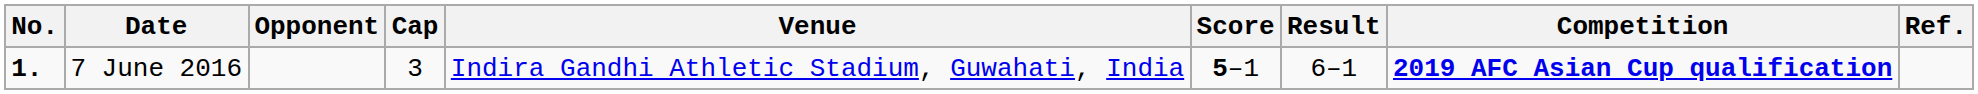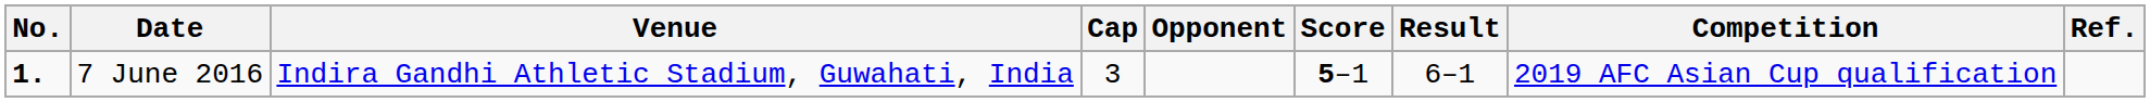 <table class="wikitable" style="font-size:">
 <tr>
 <th>No.</th>
 <th>Date</th>
+<th>Venue</th>
+<th>Cap</th>
 <th>Opponent</th>
-<th>Cap</th>
-<th>Venue</th>
 <th>Score</th>
 <th>Result</th>
 <th>Competition</th>
 <th>Ref.</th>
 </tr>
 <tr>
 <td><strong>1.</strong></td>
 <td>7 June 2016</td>
+<td><a href='#'>Indira Gandhi Athletic Stadium</a>, <a href='#'>Guwahati</a>, <a href='#'>India</a></td>
+<td align=center>3</td>
 <td></td>
-<td align=center>3</td>
-<td><a href='#'>Indira Gandhi Athletic Stadium</a>, <a href='#'>Guwahati</a>, <a href='#'>India</a></td>
 <td align=center><strong>5</strong>–1</td>
 <td align=center>6–1</td>
-<td><strong><a href='#'>2019 AFC Asian Cup qualification</a></strong></td>
+<td><a href='#'>2019 AFC Asian Cup qualification</a></td>
 <td></td>
 </tr>
 </table>
